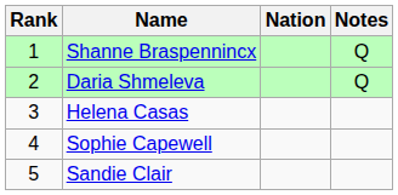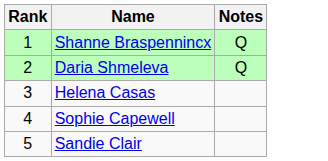 <table class="wikitable sortable" style="text-align:center">
 <tr>
 <th>Rank</th>
 <th>Name</th>
-<th>Nation</th>
 <th>Notes</th>
 </tr>
 <tr bgcolor=bbffbb>
 <td>1</td>
 <td align=left><a href='#'>Shanne Braspennincx</a></td>
-<td align=left></td>
 <td>Q</td>
 </tr>
 <tr bgcolor=bbffbb>
 <td>2</td>
 <td align=left><a href='#'>Daria Shmeleva</a></td>
-<td align=left></td>
 <td>Q</td>
 </tr>
 <tr>
 <td>3</td>
 <td align=left><a href='#'>Helena Casas</a></td>
-<td align=left></td>
 <td></td>
 </tr>
 <tr>
 <td>4</td>
 <td align=left><a href='#'>Sophie Capewell</a></td>
-<td align=left></td>
 <td></td>
 </tr>
 <tr>
 <td>5</td>
 <td align=left><a href='#'>Sandie Clair</a></td>
-<td align=left></td>
 <td></td>
 </tr>
 </table>
